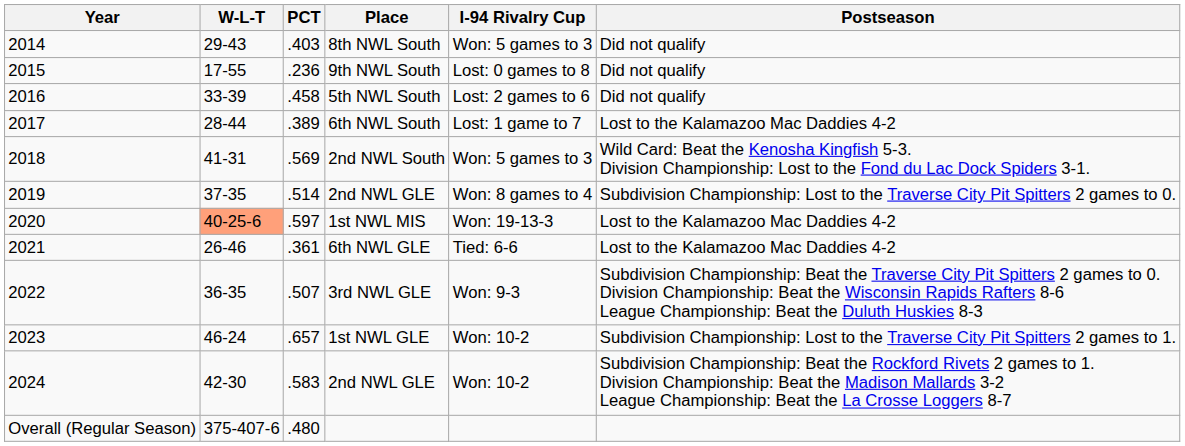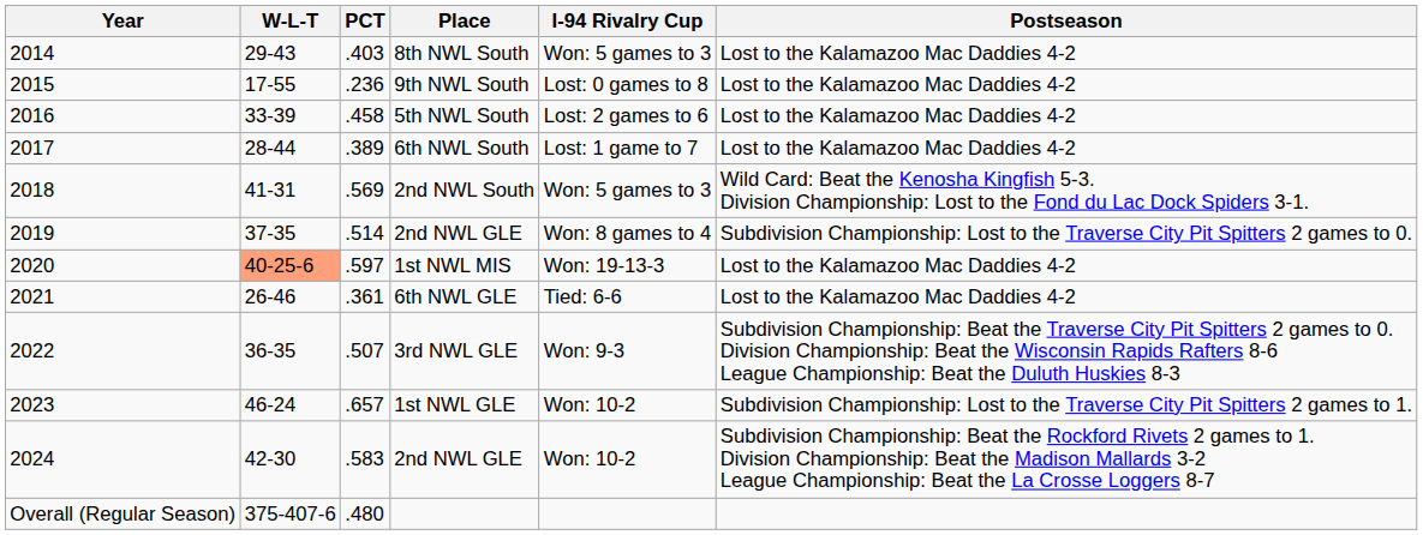 <table class="wikitable">
 <tr>
 <th>Year</th>
 <th>W-L-T</th>
 <th>PCT</th>
 <th>Place</th>
 <th>I-94 Rivalry Cup</th>
 <th>Postseason</th>
 </tr>
 <tr>
 <td>2014</td>
 <td>29-43</td>
 <td>.403</td>
 <td>8th NWL South</td>
 <td>Won: 5 games to 3</td>
-<td>Did not qualify</td>
+<td>Lost to the Kalamazoo Mac Daddies 4-2</td>
 </tr>
 <tr>
 <td>2015</td>
 <td>17-55</td>
 <td>.236</td>
 <td>9th NWL South</td>
 <td>Lost: 0 games to 8</td>
-<td>Did not qualify</td>
+<td>Lost to the Kalamazoo Mac Daddies 4-2</td>
 </tr>
 <tr>
 <td>2016</td>
 <td>33-39</td>
 <td>.458</td>
 <td>5th NWL South</td>
 <td>Lost: 2 games to 6</td>
-<td>Did not qualify</td>
+<td>Lost to the Kalamazoo Mac Daddies 4-2</td>
 </tr>
 <tr>
 <td>2017</td>
 <td>28-44</td>
 <td>.389</td>
 <td>6th NWL South</td>
 <td>Lost: 1 game to 7</td>
 <td>Lost to the Kalamazoo Mac Daddies 4-2</td>
 </tr>
 <tr>
 <td>2018</td>
 <td>41-31</td>
 <td>.569</td>
 <td>2nd NWL South</td>
 <td>Won: 5 games to 3</td>
 <td>Wild Card: Beat the <a href='#'>Kenosha Kingfish</a> 5-3.<br>Division Championship: Lost to the <a href='#'>Fond du Lac Dock Spiders</a> 3-1.</td>
 </tr>
 <tr>
 <td>2019</td>
 <td>37-35</td>
 <td>.514</td>
 <td>2nd NWL GLE</td>
 <td>Won: 8 games to 4</td>
 <td>Subdivision Championship: Lost to the <a href='#'>Traverse City Pit Spitters</a> 2 games to 0.</td>
 </tr>
 <tr>
 <td>2020</td>
 <td style="background: lightsalmon;">40-25-6</td>
 <td>.597</td>
 <td>1st NWL MIS</td>
 <td>Won: 19-13-3</td>
 <td>Lost to the Kalamazoo Mac Daddies 4-2</td>
 </tr>
 <tr>
 <td>2021</td>
 <td>26-46</td>
 <td>.361</td>
 <td>6th NWL GLE</td>
 <td>Tied: 6-6</td>
 <td>Lost to the Kalamazoo Mac Daddies 4-2</td>
 </tr>
 <tr>
 <td>2022</td>
 <td>36-35</td>
 <td>.507</td>
 <td>3rd NWL GLE</td>
 <td>Won: 9-3</td>
 <td>Subdivision Championship: Beat the <a href='#'>Traverse City Pit Spitters</a> 2 games to 0.<br>Division Championship: Beat the <a href='#'>Wisconsin Rapids Rafters</a> 8-6<br>League Championship: Beat the <a href='#'>Duluth Huskies</a> 8-3</td>
 </tr>
 <tr>
 <td>2023</td>
 <td>46-24</td>
 <td>.657</td>
 <td>1st NWL GLE</td>
 <td>Won: 10-2</td>
 <td>Subdivision Championship: Lost to the <a href='#'>Traverse City Pit Spitters</a> 2 games to 1.</td>
 </tr>
 <tr>
 <td>2024</td>
 <td>42-30</td>
 <td>.583</td>
 <td>2nd NWL GLE</td>
 <td>Won: 10-2</td>
 <td>Subdivision Championship: Beat the <a href='#'>Rockford Rivets</a> 2 games to 1.<br>Division Championship: Beat the <a href='#'>Madison Mallards</a> 3-2<br>League Championship: Beat the <a href='#'>La Crosse Loggers</a> 8-7</td>
 </tr>
 <tr>
 <td>Overall (Regular Season)</td>
 <td>375-407-6</td>
 <td>.480</td>
 <td></td>
 <td></td>
 <td></td>
 </tr>
 </table>
